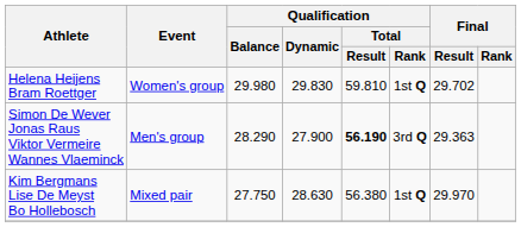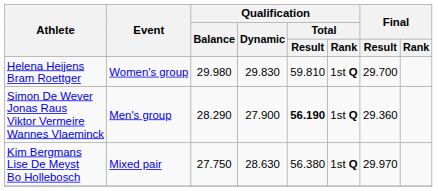 <table class="wikitable" style="font-size:90%">
 <tr>
 <th rowspan=3>Athlete</th>
 <th rowspan=3>Event</th>
 <th colspan=4>Qualification</th>
 <th colspan=2 rowspan=2>Final</th>
 </tr>
 <tr style="font-size:95%">
 <th rowspan=2>Balance</th>
 <th rowspan=2>Dynamic</th>
 <th colspan=2>Total</th>
 </tr>
 <tr style="font-size:95%">
 <th>Result</th>
 <th>Rank</th>
 <th>Result</th>
 <th>Rank</th>
 </tr>
 <tr align="center">
 <td align=left><a href='#'>Helena Heijens</a><br><a href='#'>Bram Roettger</a></td>
 <td align=left><a href='#'>Women's group</a></td>
 <td>29.980</td>
 <td>29.830</td>
 <td>59.810</td>
 <td>1st <strong>Q</strong></td>
-<td>29.702</td>
+<td>29.700</td>
 <td></td>
 </tr>
 <tr align="center">
 <td align=left><a href='#'>Simon De Wever</a><br><a href='#'>Jonas Raus</a><br><a href='#'>Viktor Vermeire</a><br><a href='#'>Wannes Vlaeminck</a></td>
 <td align=left><a href='#'>Men's group</a></td>
 <td>28.290</td>
 <td>27.900</td>
 <td><strong>56.190</strong></td>
-<td>3rd <strong>Q</strong></td>
-<td>29.363</td>
+<td>1st <strong>Q</strong></td>
+<td>29.360</td>
 <td></td>
 </tr>
 <tr align="center">
 <td align=left><a href='#'>Kim Bergmans</a><br><a href='#'>Lise De Meyst</a><br><a href='#'>Bo Hollebosch</a></td>
 <td align=left><a href='#'>Mixed pair</a></td>
 <td>27.750</td>
 <td>28.630</td>
 <td>56.380</td>
 <td>1st <strong>Q</strong></td>
 <td>29.970</td>
 <td></td>
 </tr>
 <tr align="center">
 </tr>
 </table>
